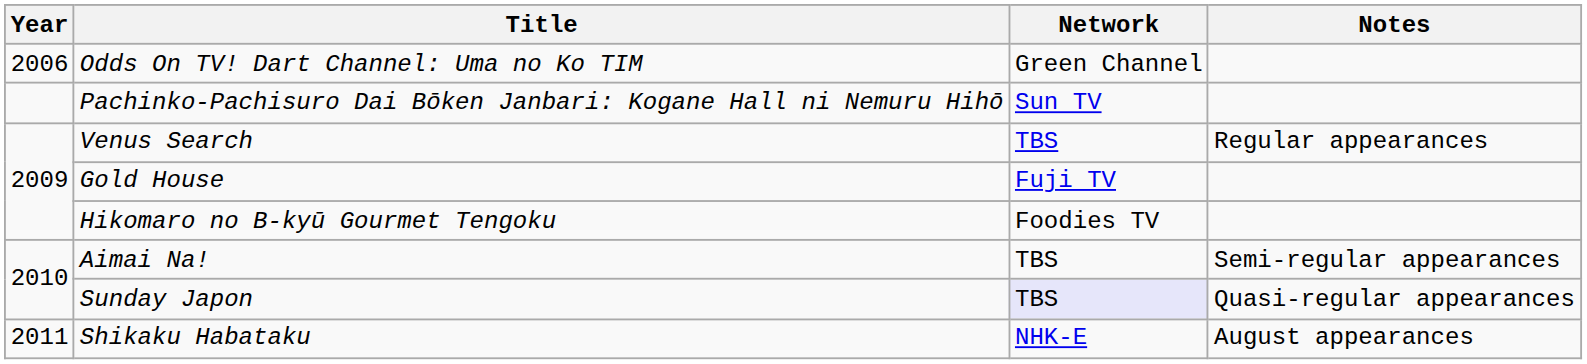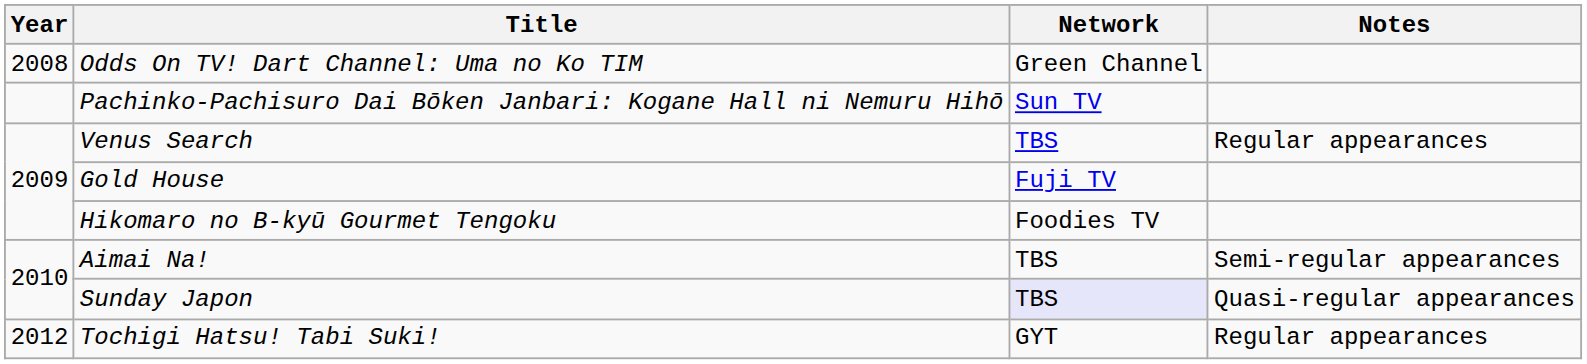 <table class="wikitable">
 <tr>
 <th>Year</th>
 <th>Title</th>
 <th>Network</th>
 <th>Notes</th>
 </tr>
 <tr>
-<td>2006</td>
+<td>2008</td>
 <td><em>Odds On TV! Dart Channel: Uma no Ko TIM</em></td>
 <td>Green Channel</td>
 <td></td>
 </tr>
 <tr>
 <td></td>
 <td><em>Pachinko-Pachisuro Dai Bōken Janbari: Kogane Hall ni Nemuru Hihō</em></td>
 <td><a href='#'>Sun TV</a></td>
 <td></td>
 </tr>
 <tr>
 <td rowspan="3">2009</td>
 <td><em>Venus Search</em></td>
 <td><a href='#'>TBS</a></td>
 <td>Regular appearances</td>
 </tr>
 <tr>
 <td><em>Gold House</em></td>
 <td><a href='#'>Fuji TV</a></td>
 <td></td>
 </tr>
 <tr>
 <td><em>Hikomaro no B-kyū Gourmet Tengoku</em></td>
 <td>Foodies TV</td>
 <td></td>
 </tr>
 <tr>
 <td rowspan="2">2010</td>
 <td><em>Aimai Na!</em></td>
 <td>TBS</td>
 <td>Semi-regular appearances</td>
 </tr>
 <tr>
 <td><em>Sunday Japon</em></td>
 <td style="background: lavender;">TBS</td>
 <td>Quasi-regular appearances</td>
 </tr>
 <tr>
-<td>2011</td>
-<td><em>Shikaku Habataku</em></td>
-<td><a href='#'>NHK-E</a></td>
-<td>August appearances</td>
+<td>2012</td>
+<td><em>Tochigi Hatsu! Tabi Suki!</em></td>
+<td>GYT</td>
+<td>Regular appearances</td>
 </tr>
 </table>
